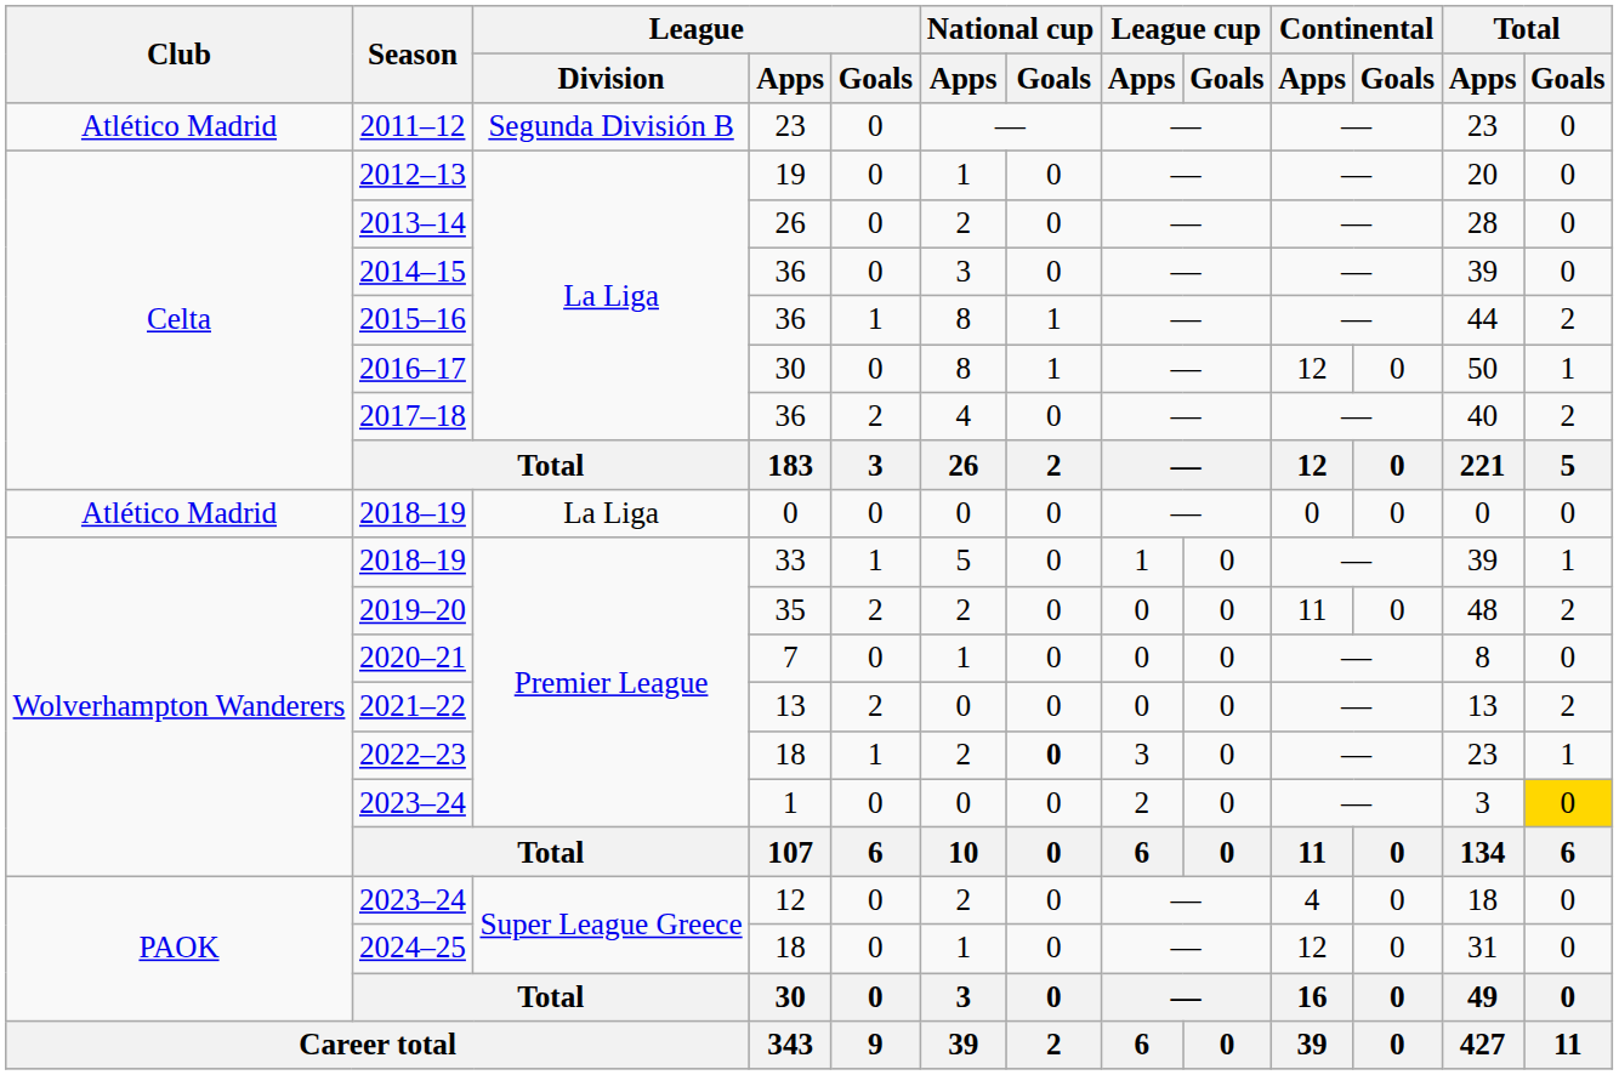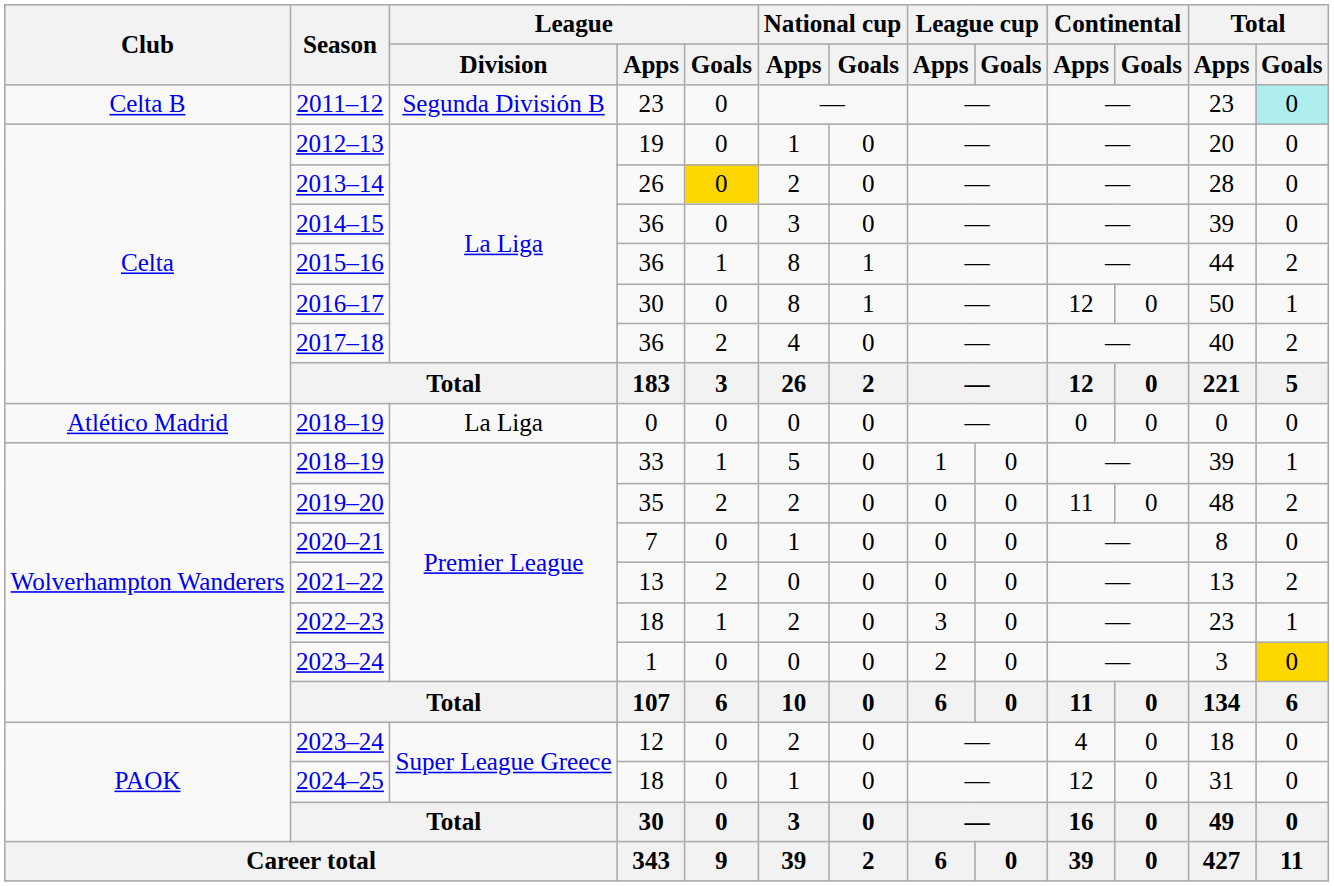 <table class="wikitable" style="text-align: center;">
 <tr>
 <th rowspan="2">Club</th>
 <th rowspan="2">Season</th>
 <th colspan="3">League</th>
 <th colspan="2">National cup</th>
 <th colspan="2">League cup</th>
 <th colspan="2">Continental</th>
 <th colspan="2">Total</th>
 </tr>
 <tr>
 <th>Division</th>
 <th>Apps</th>
 <th>Goals</th>
 <th>Apps</th>
 <th>Goals</th>
 <th>Apps</th>
 <th>Goals</th>
 <th>Apps</th>
 <th>Goals</th>
 <th>Apps</th>
 <th>Goals</th>
 </tr>
 <tr>
-<td><a href='#'>Atlético Madrid</a></td>
+<td><a href='#'>Celta B</a></td>
 <td><a href='#'>2011–12</a></td>
 <td><a href='#'>Segunda División B</a></td>
 <td>23</td>
 <td>0</td>
 <td colspan="2">—</td>
 <td colspan="2">—</td>
 <td colspan="2">—</td>
 <td>23</td>
-<td>0</td>
+<td style="background: paleturquoise;">0</td>
 </tr>
 <tr>
 <td rowspan="7"><a href='#'>Celta</a></td>
 <td><a href='#'>2012–13</a></td>
 <td rowspan="6"><a href='#'>La Liga</a></td>
 <td>19</td>
 <td>0</td>
 <td>1</td>
 <td>0</td>
 <td colspan="2">—</td>
 <td colspan="2">—</td>
 <td>20</td>
 <td>0</td>
 </tr>
 <tr>
 <td><a href='#'>2013–14</a></td>
 <td>26</td>
-<td>0</td>
+<td style="background: gold;">0</td>
 <td>2</td>
 <td>0</td>
 <td colspan="2">—</td>
 <td colspan="2">—</td>
 <td>28</td>
 <td>0</td>
 </tr>
 <tr>
 <td><a href='#'>2014–15</a></td>
 <td>36</td>
 <td>0</td>
 <td>3</td>
 <td>0</td>
 <td colspan="2">—</td>
 <td colspan="2">—</td>
 <td>39</td>
 <td>0</td>
 </tr>
 <tr>
 <td><a href='#'>2015–16</a></td>
 <td>36</td>
 <td>1</td>
 <td>8</td>
 <td>1</td>
 <td colspan="2">—</td>
 <td colspan="2">—</td>
 <td>44</td>
 <td>2</td>
 </tr>
 <tr>
 <td><a href='#'>2016–17</a></td>
 <td>30</td>
 <td>0</td>
 <td>8</td>
 <td>1</td>
 <td colspan="2">—</td>
 <td>12</td>
 <td>0</td>
 <td>50</td>
 <td>1</td>
 </tr>
 <tr>
 <td><a href='#'>2017–18</a></td>
 <td>36</td>
 <td>2</td>
 <td>4</td>
 <td>0</td>
 <td colspan="2">—</td>
 <td colspan="2">—</td>
 <td>40</td>
 <td>2</td>
 </tr>
 <tr>
 <th colspan="2">Total</th>
 <th>183</th>
 <th>3</th>
 <th>26</th>
 <th>2</th>
 <th colspan="2">—</th>
 <th>12</th>
 <th>0</th>
 <th>221</th>
 <th>5</th>
 </tr>
 <tr>
 <td><a href='#'>Atlético Madrid</a></td>
 <td><a href='#'>2018–19</a></td>
 <td>La Liga</td>
 <td>0</td>
 <td>0</td>
 <td>0</td>
 <td>0</td>
 <td colspan="2">—</td>
 <td>0</td>
 <td>0</td>
 <td>0</td>
 <td>0</td>
 </tr>
 <tr>
 <td rowspan="7"><a href='#'>Wolverhampton Wanderers</a></td>
 <td><a href='#'>2018–19</a></td>
 <td rowspan=6><a href='#'>Premier League</a></td>
 <td>33</td>
 <td>1</td>
 <td>5</td>
 <td>0</td>
 <td>1</td>
 <td>0</td>
 <td colspan="2">—</td>
 <td>39</td>
 <td>1</td>
 </tr>
 <tr>
 <td><a href='#'>2019–20</a></td>
 <td>35</td>
 <td>2</td>
 <td>2</td>
 <td>0</td>
 <td>0</td>
 <td>0</td>
 <td>11</td>
 <td>0</td>
 <td>48</td>
 <td>2</td>
 </tr>
 <tr>
 <td><a href='#'>2020–21</a></td>
 <td>7</td>
 <td>0</td>
 <td>1</td>
 <td>0</td>
 <td>0</td>
 <td>0</td>
 <td colspan="2">—</td>
 <td>8</td>
 <td>0</td>
 </tr>
 <tr>
 <td><a href='#'>2021–22</a></td>
 <td>13</td>
 <td>2</td>
 <td>0</td>
 <td>0</td>
 <td>0</td>
 <td>0</td>
 <td colspan="2">—</td>
 <td>13</td>
 <td>2</td>
 </tr>
 <tr>
 <td><a href='#'>2022–23</a></td>
 <td>18</td>
 <td>1</td>
 <td>2</td>
-<td><strong>0</strong></td>
+<td>0</td>
 <td>3</td>
 <td>0</td>
 <td colspan="2">—</td>
 <td>23</td>
 <td>1</td>
 </tr>
 <tr>
 <td><a href='#'>2023–24</a></td>
 <td>1</td>
 <td>0</td>
 <td>0</td>
 <td>0</td>
 <td>2</td>
 <td>0</td>
 <td colspan="2">—</td>
 <td>3</td>
 <td style="background: gold;">0</td>
 </tr>
 <tr>
 <th colspan="2">Total</th>
 <th>107</th>
 <th>6</th>
 <th>10</th>
 <th>0</th>
 <th>6</th>
 <th>0</th>
 <th>11</th>
 <th>0</th>
 <th>134</th>
 <th>6</th>
 </tr>
 <tr>
 <td rowspan="3"><a href='#'>PAOK</a></td>
 <td><a href='#'>2023–24</a></td>
 <td rowspan="2"><a href='#'>Super League Greece</a></td>
 <td>12</td>
 <td>0</td>
 <td>2</td>
 <td>0</td>
 <td colspan="2">—</td>
 <td>4</td>
 <td>0</td>
 <td>18</td>
 <td>0</td>
 </tr>
 <tr>
 <td><a href='#'>2024–25</a></td>
 <td>18</td>
 <td>0</td>
 <td>1</td>
 <td>0</td>
 <td colspan="2">—</td>
 <td>12</td>
 <td>0</td>
 <td>31</td>
 <td>0</td>
 </tr>
 <tr>
 <th colspan="2">Total</th>
 <th>30</th>
 <th>0</th>
 <th>3</th>
 <th>0</th>
 <th colspan="2">—</th>
 <th>16</th>
 <th>0</th>
 <th>49</th>
 <th>0</th>
 </tr>
 <tr>
 <th colspan="3">Career total</th>
 <th>343</th>
 <th>9</th>
 <th>39</th>
 <th>2</th>
 <th>6</th>
 <th>0</th>
 <th>39</th>
 <th>0</th>
 <th>427</th>
 <th>11</th>
 </tr>
 </table>
